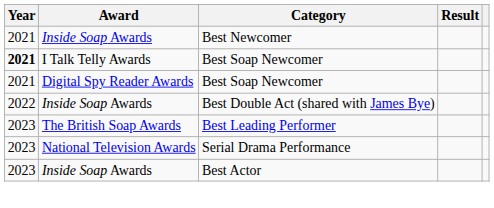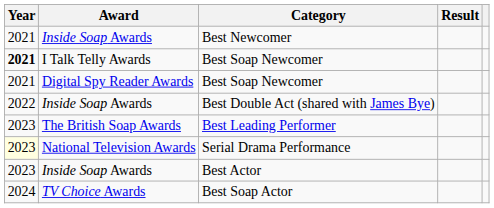 <table class="wikitable sortable">
 <tr>
 <th>Year</th>
 <th>Award</th>
 <th>Category</th>
 <th>Result</th>
 <th scope=col class=unsortable></th>
 </tr>
 <tr>
 <td>2021</td>
 <td><a href='#'><em>Inside Soap</em> Awards</a></td>
 <td>Best Newcomer</td>
 <td></td>
 <td align="center"></td>
 </tr>
 <tr>
 <td><strong>2021</strong></td>
 <td>I Talk Telly Awards</td>
 <td>Best Soap Newcomer</td>
 <td></td>
 <td align="center"></td>
 </tr>
 <tr>
 <td>2021</td>
 <td><a href='#'>Digital Spy Reader Awards</a></td>
 <td>Best Soap Newcomer</td>
 <td></td>
 <td align="center"></td>
 </tr>
 <tr>
 <td>2022</td>
 <td><em>Inside Soap</em> Awards</td>
 <td>Best Double Act (shared with <a href='#'>James Bye</a>)</td>
 <td></td>
 <td align="center"></td>
 </tr>
 <tr>
 <td>2023</td>
 <td><a href='#'>The British Soap Awards</a></td>
 <td><a href='#'>Best Leading Performer</a></td>
 <td></td>
 <td align="center"></td>
 </tr>
 <tr>
-<td>2023</td>
+<td style="background: lightyellow;">2023</td>
 <td><a href='#'>National Television Awards</a></td>
 <td>Serial Drama Performance</td>
 <td></td>
 <td align="center"></td>
 </tr>
 <tr>
 <td>2023</td>
 <td><em>Inside Soap</em> Awards</td>
 <td>Best Actor</td>
 <td></td>
 <td align="center"></td>
 </tr>
+<tr>
+<td>2024</td>
+<td><a href='#'><em>TV Choice</em> Awards</a></td>
+<td>Best Soap Actor</td>
+<td></td>
+<td align="center"></td>
+</tr>
 </table>
